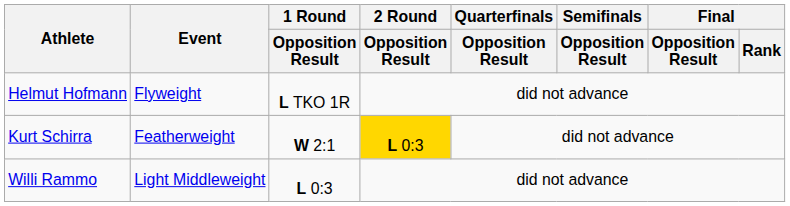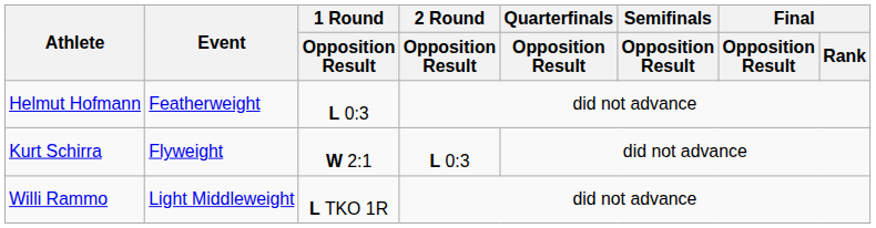 <table class="wikitable">
 <tr>
 <th rowspan="2">Athlete</th>
 <th rowspan="2">Event</th>
 <th>1 Round</th>
 <th>2 Round</th>
 <th>Quarterfinals</th>
 <th>Semifinals</th>
 <th colspan=2>Final</th>
 </tr>
 <tr>
 <th>Opposition<br>Result</th>
 <th>Opposition<br>Result</th>
 <th>Opposition<br>Result</th>
 <th>Opposition<br>Result</th>
 <th>Opposition<br>Result</th>
 <th>Rank</th>
 </tr>
 <tr align=center>
 <td align=left><a href='#'>Helmut Hofmann</a></td>
-<td align=left><a href='#'>Flyweight</a></td>
-<td><br><strong>L</strong> TKO 1R</td>
+<td align=left><a href='#'>Featherweight</a></td>
+<td><br><strong>L</strong> 0:3</td>
 <td colspan=5>did not advance</td>
 </tr>
 <tr align=center>
 <td align=left><a href='#'>Kurt Schirra</a></td>
-<td align=left><a href='#'>Featherweight</a></td>
+<td align=left><a href='#'>Flyweight</a></td>
 <td><br><strong>W</strong> 2:1</td>
-<td style="background: gold;"><br><strong>L</strong> 0:3</td>
+<td><br><strong>L</strong> 0:3</td>
 <td colspan=4>did not advance</td>
 </tr>
 <tr align=center>
 <td align=left><a href='#'>Willi Rammo</a></td>
 <td align=left><a href='#'>Light Middleweight</a></td>
-<td><br><strong>L</strong> 0:3</td>
+<td><br><strong>L</strong> TKO 1R</td>
 <td colspan=5>did not advance</td>
 </tr>
 </table>
